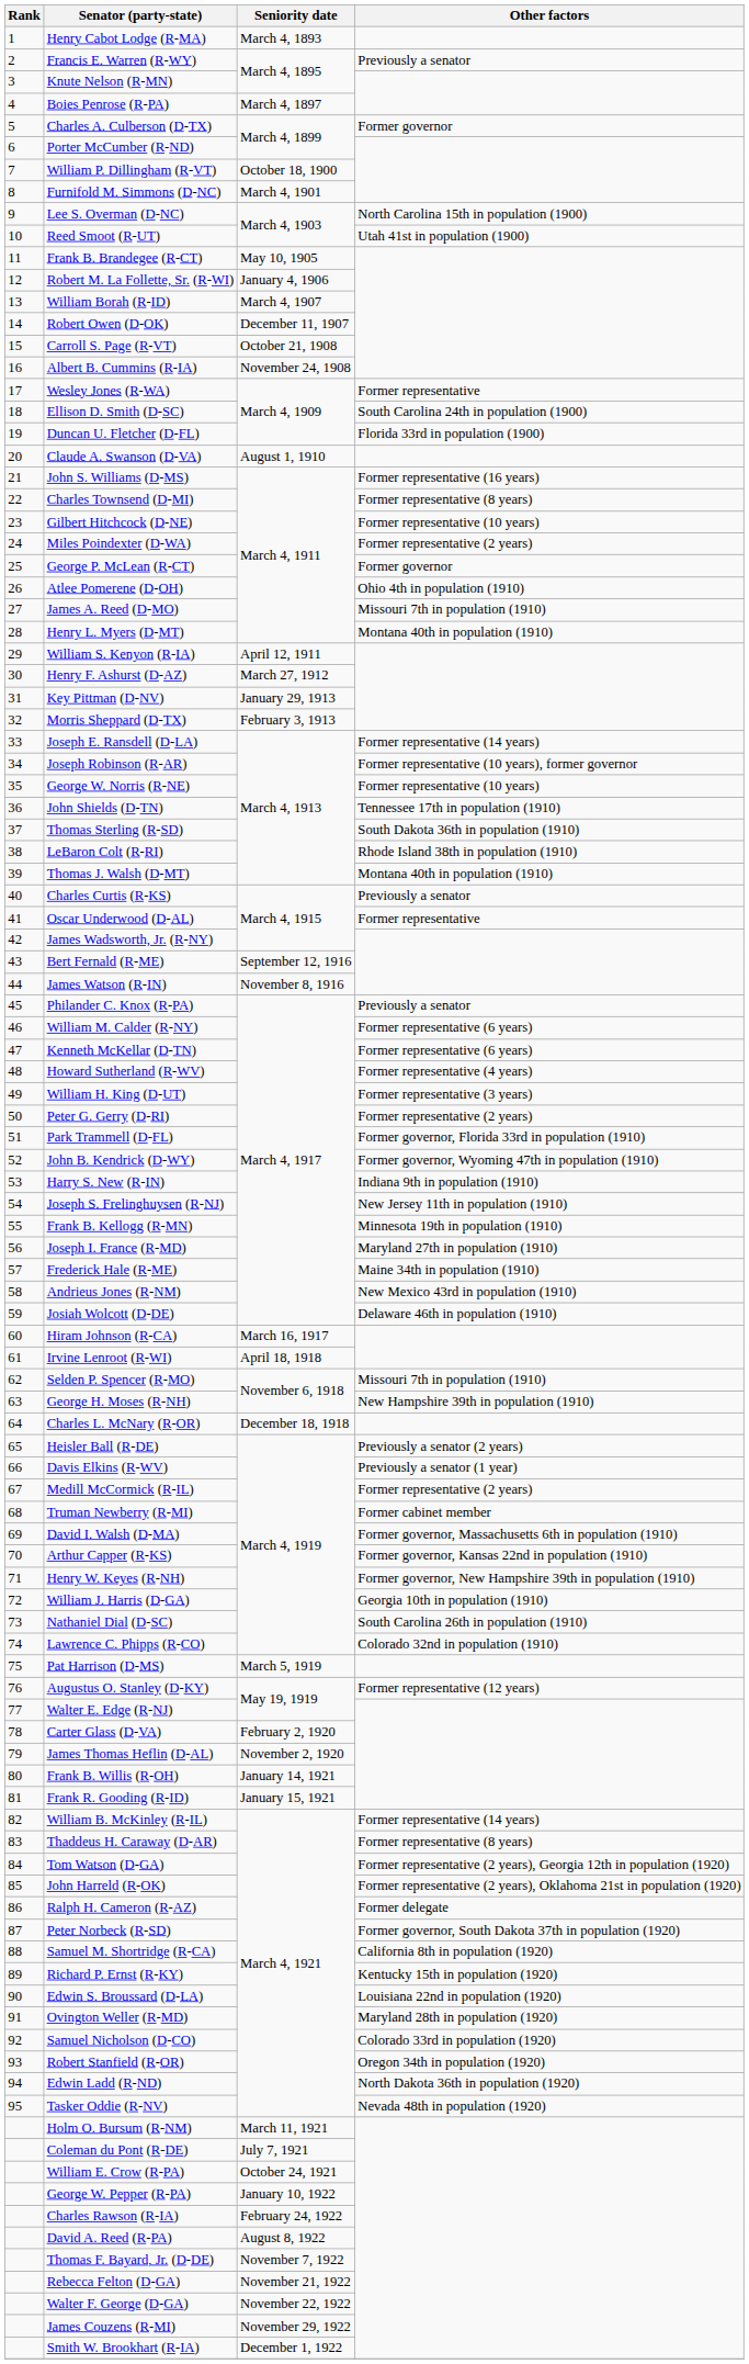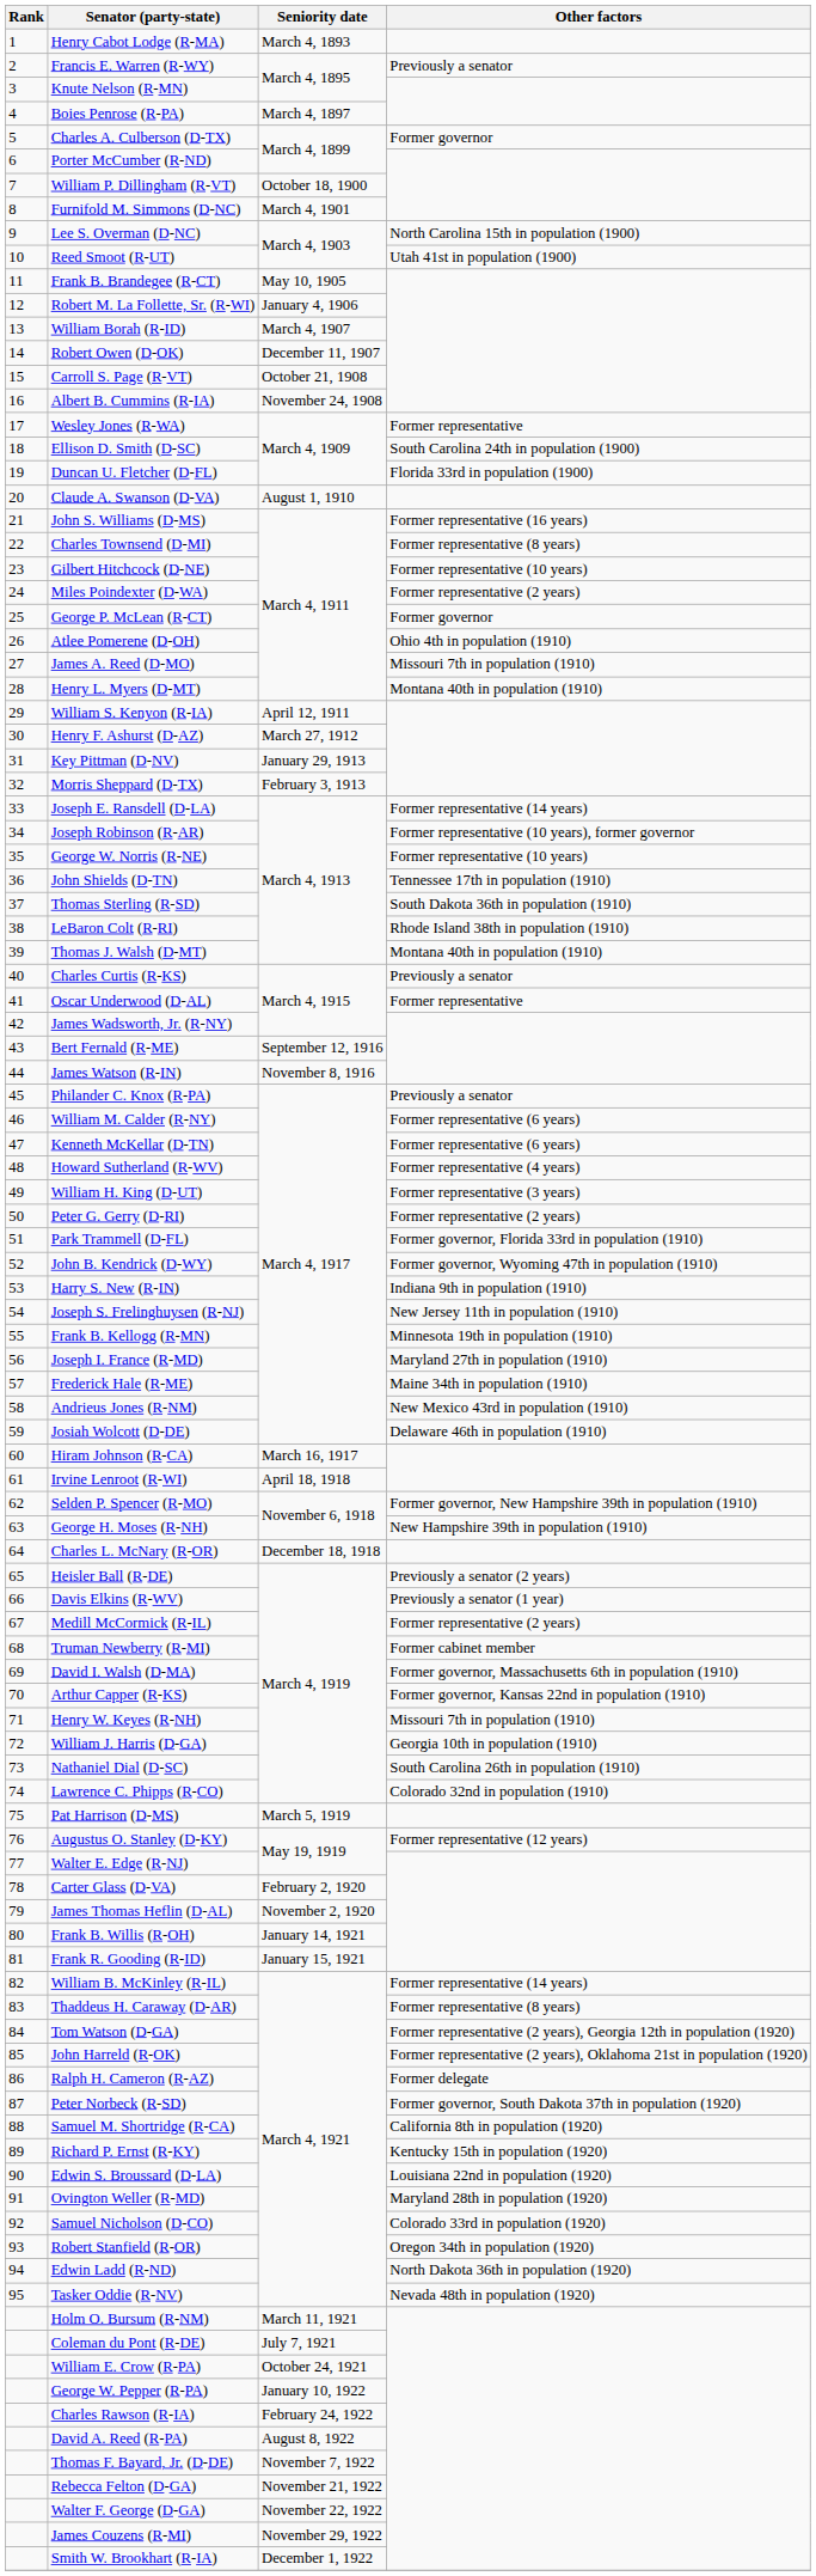 <table class=wikitable>
 <tr valign=bottom>
 <th>Rank</th>
 <th>Senator (party-state)</th>
 <th>Seniority date</th>
 <th>Other factors</th>
 </tr>
 <tr>
 <td>1</td>
 <td><a href='#'>Henry Cabot Lodge</a> (<a href='#'>R</a>-<a href='#'>MA</a>)</td>
 <td>March 4, 1893</td>
 <td></td>
 </tr>
 <tr>
 <td>2</td>
 <td><a href='#'>Francis E. Warren</a> (<a href='#'>R</a>-<a href='#'>WY</a>)</td>
 <td rowspan=2>March 4, 1895</td>
 <td>Previously a senator</td>
 </tr>
 <tr>
 <td>3</td>
 <td><a href='#'>Knute Nelson</a> (<a href='#'>R</a>-<a href='#'>MN</a>)</td>
 <td rowspan=2></td>
 </tr>
 <tr>
 <td>4</td>
 <td><a href='#'>Boies Penrose</a> (<a href='#'>R</a>-<a href='#'>PA</a>)</td>
 <td>March 4, 1897</td>
 </tr>
 <tr>
 <td>5</td>
 <td><a href='#'>Charles A. Culberson</a> (<a href='#'>D</a>-<a href='#'>TX</a>)</td>
 <td rowspan=2>March 4, 1899</td>
 <td>Former governor</td>
 </tr>
 <tr>
 <td>6</td>
 <td><a href='#'>Porter McCumber</a> (<a href='#'>R</a>-<a href='#'>ND</a>)</td>
 <td rowspan=3></td>
 </tr>
 <tr>
 <td>7</td>
 <td><a href='#'>William P. Dillingham</a> (<a href='#'>R</a>-<a href='#'>VT</a>)</td>
 <td>October 18, 1900</td>
 </tr>
 <tr>
 <td>8</td>
 <td><a href='#'>Furnifold M. Simmons</a> (<a href='#'>D</a>-<a href='#'>NC</a>)</td>
 <td>March 4, 1901</td>
 </tr>
 <tr>
 <td>9</td>
 <td><a href='#'>Lee S. Overman</a> (<a href='#'>D</a>-<a href='#'>NC</a>)</td>
 <td rowspan=2>March 4, 1903</td>
 <td>North Carolina 15th in population (1900)</td>
 </tr>
 <tr>
 <td>10</td>
 <td><a href='#'>Reed Smoot</a> (<a href='#'>R</a>-<a href='#'>UT</a>)</td>
 <td>Utah 41st in population (1900)</td>
 </tr>
 <tr>
 <td>11</td>
 <td><a href='#'>Frank B. Brandegee</a> (<a href='#'>R</a>-<a href='#'>CT</a>)</td>
 <td>May 10, 1905</td>
 <td rowspan=6></td>
 </tr>
 <tr>
 <td>12</td>
 <td><a href='#'>Robert M. La Follette, Sr.</a> (<a href='#'>R</a>-<a href='#'>WI</a>)</td>
 <td>January 4, 1906</td>
 </tr>
 <tr>
 <td>13</td>
 <td><a href='#'>William Borah</a> (<a href='#'>R</a>-<a href='#'>ID</a>)</td>
 <td>March 4, 1907</td>
 </tr>
 <tr>
 <td>14</td>
 <td><a href='#'>Robert Owen</a> (<a href='#'>D</a>-<a href='#'>OK</a>)</td>
 <td>December 11, 1907</td>
 </tr>
 <tr>
 <td>15</td>
 <td><a href='#'>Carroll S. Page</a> (<a href='#'>R</a>-<a href='#'>VT</a>)</td>
 <td>October 21, 1908</td>
 </tr>
 <tr>
 <td>16</td>
 <td><a href='#'>Albert B. Cummins</a> (<a href='#'>R</a>-<a href='#'>IA</a>)</td>
 <td>November 24, 1908</td>
 </tr>
 <tr>
 <td>17</td>
 <td><a href='#'>Wesley Jones</a> (<a href='#'>R</a>-<a href='#'>WA</a>)</td>
 <td rowspan=3>March 4, 1909</td>
 <td>Former representative</td>
 </tr>
 <tr>
 <td>18</td>
 <td><a href='#'>Ellison D. Smith</a> (<a href='#'>D</a>-<a href='#'>SC</a>)</td>
 <td>South Carolina 24th in population (1900)</td>
 </tr>
 <tr>
 <td>19</td>
 <td><a href='#'>Duncan U. Fletcher</a> (<a href='#'>D</a>-<a href='#'>FL</a>)</td>
 <td>Florida 33rd in population (1900)</td>
 </tr>
 <tr>
 <td>20</td>
 <td><a href='#'>Claude A. Swanson</a> (<a href='#'>D</a>-<a href='#'>VA</a>)</td>
 <td>August 1, 1910</td>
 <td></td>
 </tr>
 <tr>
 <td>21</td>
 <td><a href='#'>John S. Williams</a> (<a href='#'>D</a>-<a href='#'>MS</a>)</td>
 <td rowspan=8>March 4, 1911</td>
 <td>Former representative (16 years)</td>
 </tr>
 <tr>
 <td>22</td>
 <td><a href='#'>Charles Townsend</a> (<a href='#'>D</a>-<a href='#'>MI</a>)</td>
 <td>Former representative (8 years)</td>
 </tr>
 <tr>
 <td>23</td>
 <td><a href='#'>Gilbert Hitchcock</a> (<a href='#'>D</a>-<a href='#'>NE</a>)</td>
 <td>Former representative (10 years)</td>
 </tr>
 <tr>
 <td>24</td>
 <td><a href='#'>Miles Poindexter</a> (<a href='#'>D</a>-<a href='#'>WA</a>)</td>
 <td>Former representative (2 years)</td>
 </tr>
 <tr>
 <td>25</td>
 <td><a href='#'>George P. McLean</a> (<a href='#'>R</a>-<a href='#'>CT</a>)</td>
 <td>Former governor</td>
 </tr>
 <tr>
 <td>26</td>
 <td><a href='#'>Atlee Pomerene</a> (<a href='#'>D</a>-<a href='#'>OH</a>)</td>
 <td>Ohio 4th in population (1910)</td>
 </tr>
 <tr>
 <td>27</td>
 <td><a href='#'>James A. Reed</a> (<a href='#'>D</a>-<a href='#'>MO</a>)</td>
 <td>Missouri 7th in population (1910)</td>
 </tr>
 <tr>
 <td>28</td>
 <td><a href='#'>Henry L. Myers</a> (<a href='#'>D</a>-<a href='#'>MT</a>)</td>
 <td>Montana 40th in population (1910)</td>
 </tr>
 <tr>
 <td>29</td>
 <td><a href='#'>William S. Kenyon</a> (<a href='#'>R</a>-<a href='#'>IA</a>)</td>
 <td>April 12, 1911</td>
 <td rowspan=4></td>
 </tr>
 <tr>
 <td>30</td>
 <td><a href='#'>Henry F. Ashurst</a> (<a href='#'>D</a>-<a href='#'>AZ</a>)</td>
 <td>March 27, 1912</td>
 </tr>
 <tr>
 <td>31</td>
 <td><a href='#'>Key Pittman</a> (<a href='#'>D</a>-<a href='#'>NV</a>)</td>
 <td>January 29, 1913</td>
 </tr>
 <tr>
 <td>32</td>
 <td><a href='#'>Morris Sheppard</a> (<a href='#'>D</a>-<a href='#'>TX</a>)</td>
 <td>February 3, 1913</td>
 </tr>
 <tr>
 <td>33</td>
 <td><a href='#'>Joseph E. Ransdell</a> (<a href='#'>D</a>-<a href='#'>LA</a>)</td>
 <td rowspan=7>March 4, 1913</td>
 <td>Former representative (14 years)</td>
 </tr>
 <tr>
 <td>34</td>
 <td><a href='#'>Joseph Robinson</a> (<a href='#'>R</a>-<a href='#'>AR</a>)</td>
 <td>Former representative (10 years), former governor</td>
 </tr>
 <tr>
 <td>35</td>
 <td><a href='#'>George W. Norris</a> (<a href='#'>R</a>-<a href='#'>NE</a>)</td>
 <td>Former representative (10 years)</td>
 </tr>
 <tr>
 <td>36</td>
 <td><a href='#'>John Shields</a> (<a href='#'>D</a>-<a href='#'>TN</a>)</td>
 <td>Tennessee 17th in population (1910)</td>
 </tr>
 <tr>
 <td>37</td>
 <td><a href='#'>Thomas Sterling</a> (<a href='#'>R</a>-<a href='#'>SD</a>)</td>
 <td>South Dakota 36th in population (1910)</td>
 </tr>
 <tr>
 <td>38</td>
 <td><a href='#'>LeBaron Colt</a> (<a href='#'>R</a>-<a href='#'>RI</a>)</td>
 <td>Rhode Island 38th in population (1910)</td>
 </tr>
 <tr>
 <td>39</td>
 <td><a href='#'>Thomas J. Walsh</a> (<a href='#'>D</a>-<a href='#'>MT</a>)</td>
 <td>Montana 40th in population (1910)</td>
 </tr>
 <tr>
 <td>40</td>
 <td><a href='#'>Charles Curtis</a> (<a href='#'>R</a>-<a href='#'>KS</a>)</td>
 <td rowspan=3>March 4, 1915</td>
 <td>Previously a senator</td>
 </tr>
 <tr>
 <td>41</td>
 <td><a href='#'>Oscar Underwood</a> (<a href='#'>D</a>-<a href='#'>AL</a>)</td>
 <td>Former representative</td>
 </tr>
 <tr>
 <td>42</td>
 <td><a href='#'>James Wadsworth, Jr.</a> (<a href='#'>R</a>-<a href='#'>NY</a>)</td>
 <td rowspan=3></td>
 </tr>
 <tr>
 <td>43</td>
 <td><a href='#'>Bert Fernald</a> (<a href='#'>R</a>-<a href='#'>ME</a>)</td>
 <td>September 12, 1916</td>
 </tr>
 <tr>
 <td>44</td>
 <td><a href='#'>James Watson</a> (<a href='#'>R</a>-<a href='#'>IN</a>)</td>
 <td>November 8, 1916</td>
 </tr>
 <tr>
 <td>45</td>
 <td><a href='#'>Philander C. Knox</a> (<a href='#'>R</a>-<a href='#'>PA</a>)</td>
 <td rowspan=15>March 4, 1917</td>
 <td>Previously a senator</td>
 </tr>
 <tr>
 <td>46</td>
 <td><a href='#'>William M. Calder</a> (<a href='#'>R</a>-<a href='#'>NY</a>)</td>
 <td>Former representative (6 years)</td>
 </tr>
 <tr>
 <td>47</td>
 <td><a href='#'>Kenneth McKellar</a> (<a href='#'>D</a>-<a href='#'>TN</a>)</td>
 <td>Former representative (6 years)</td>
 </tr>
 <tr>
 <td>48</td>
 <td><a href='#'>Howard Sutherland</a> (<a href='#'>R</a>-<a href='#'>WV</a>)</td>
 <td>Former representative (4 years)</td>
 </tr>
 <tr>
 <td>49</td>
 <td><a href='#'>William H. King</a> (<a href='#'>D</a>-<a href='#'>UT</a>)</td>
 <td>Former representative (3 years)</td>
 </tr>
 <tr>
 <td>50</td>
 <td><a href='#'>Peter G. Gerry</a> (<a href='#'>D</a>-<a href='#'>RI</a>)</td>
 <td>Former representative (2 years)</td>
 </tr>
 <tr>
 <td>51</td>
 <td><a href='#'>Park Trammell</a> (<a href='#'>D</a>-<a href='#'>FL</a>)</td>
 <td>Former governor, Florida 33rd in population (1910)</td>
 </tr>
 <tr>
 <td>52</td>
 <td><a href='#'>John B. Kendrick</a> (<a href='#'>D</a>-<a href='#'>WY</a>)</td>
 <td>Former governor, Wyoming 47th in population (1910)</td>
 </tr>
 <tr>
 <td>53</td>
 <td><a href='#'>Harry S. New</a> (<a href='#'>R</a>-<a href='#'>IN</a>)</td>
 <td>Indiana 9th in population (1910)</td>
 </tr>
 <tr>
 <td>54</td>
 <td><a href='#'>Joseph S. Frelinghuysen</a> (<a href='#'>R</a>-<a href='#'>NJ</a>)</td>
 <td>New Jersey 11th in population (1910)</td>
 </tr>
 <tr>
 <td>55</td>
 <td><a href='#'>Frank B. Kellogg</a> (<a href='#'>R</a>-<a href='#'>MN</a>)</td>
 <td>Minnesota 19th in population (1910)</td>
 </tr>
 <tr>
 <td>56</td>
 <td><a href='#'>Joseph I. France</a> (<a href='#'>R</a>-<a href='#'>MD</a>)</td>
 <td>Maryland 27th in population (1910)</td>
 </tr>
 <tr>
 <td>57</td>
 <td><a href='#'>Frederick Hale</a> (<a href='#'>R</a>-<a href='#'>ME</a>)</td>
 <td>Maine 34th in population (1910)</td>
 </tr>
 <tr>
 <td>58</td>
 <td><a href='#'>Andrieus Jones</a> (<a href='#'>R</a>-<a href='#'>NM</a>)</td>
 <td>New Mexico 43rd in population (1910)</td>
 </tr>
 <tr>
 <td>59</td>
 <td><a href='#'>Josiah Wolcott</a> (<a href='#'>D</a>-<a href='#'>DE</a>)</td>
 <td>Delaware 46th in population (1910)</td>
 </tr>
 <tr>
 <td>60</td>
 <td><a href='#'>Hiram Johnson</a> (<a href='#'>R</a>-<a href='#'>CA</a>)</td>
 <td>March 16, 1917</td>
 <td rowspan=2></td>
 </tr>
 <tr>
 <td>61</td>
 <td><a href='#'>Irvine Lenroot</a> (<a href='#'>R</a>-<a href='#'>WI</a>)</td>
 <td>April 18, 1918</td>
 </tr>
 <tr>
 <td>62</td>
 <td><a href='#'>Selden P. Spencer</a> (<a href='#'>R</a>-<a href='#'>MO</a>)</td>
 <td rowspan=2>November 6, 1918</td>
-<td>Missouri 7th in population (1910)</td>
+<td>Former governor, New Hampshire 39th in population (1910)</td>
 </tr>
 <tr>
 <td>63</td>
 <td><a href='#'>George H. Moses</a> (<a href='#'>R</a>-<a href='#'>NH</a>)</td>
 <td>New Hampshire 39th in population (1910)</td>
 </tr>
 <tr>
 <td>64</td>
 <td><a href='#'>Charles L. McNary</a> (<a href='#'>R</a>-<a href='#'>OR</a>)</td>
 <td>December 18, 1918</td>
 <td></td>
 </tr>
 <tr>
 <td>65</td>
 <td><a href='#'>Heisler Ball</a> (<a href='#'>R</a>-<a href='#'>DE</a>)</td>
 <td rowspan=10>March 4, 1919</td>
 <td>Previously a senator (2 years)</td>
 </tr>
 <tr>
 <td>66</td>
 <td><a href='#'>Davis Elkins</a> (<a href='#'>R</a>-<a href='#'>WV</a>)</td>
 <td>Previously a senator (1 year)</td>
 </tr>
 <tr>
 <td>67</td>
 <td><a href='#'>Medill McCormick</a> (<a href='#'>R</a>-<a href='#'>IL</a>)</td>
 <td>Former representative (2 years)</td>
 </tr>
 <tr>
 <td>68</td>
 <td><a href='#'>Truman Newberry</a> (<a href='#'>R</a>-<a href='#'>MI</a>)</td>
 <td>Former cabinet member</td>
 </tr>
 <tr>
 <td>69</td>
 <td><a href='#'>David I. Walsh</a> (<a href='#'>D</a>-<a href='#'>MA</a>)</td>
 <td>Former governor, Massachusetts 6th in population (1910)</td>
 </tr>
 <tr>
 <td>70</td>
 <td><a href='#'>Arthur Capper</a> (<a href='#'>R</a>-<a href='#'>KS</a>)</td>
 <td>Former governor, Kansas 22nd in population (1910)</td>
 </tr>
 <tr>
 <td>71</td>
 <td><a href='#'>Henry W. Keyes</a> (<a href='#'>R</a>-<a href='#'>NH</a>)</td>
-<td>Former governor, New Hampshire 39th in population (1910)</td>
+<td>Missouri 7th in population (1910)</td>
 </tr>
 <tr>
 <td>72</td>
 <td><a href='#'>William J. Harris</a> (<a href='#'>D</a>-<a href='#'>GA</a>)</td>
 <td>Georgia 10th in population (1910)</td>
 </tr>
 <tr>
 <td>73</td>
 <td><a href='#'>Nathaniel Dial</a> (<a href='#'>D</a>-<a href='#'>SC</a>)</td>
 <td>South Carolina 26th in population (1910)</td>
 </tr>
 <tr>
 <td>74</td>
 <td><a href='#'>Lawrence C. Phipps</a> (<a href='#'>R</a>-<a href='#'>CO</a>)</td>
 <td>Colorado 32nd in population (1910)</td>
 </tr>
 <tr>
 <td>75</td>
 <td><a href='#'>Pat Harrison</a> (<a href='#'>D</a>-<a href='#'>MS</a>)</td>
 <td>March 5, 1919</td>
 <td></td>
 </tr>
 <tr>
 <td>76</td>
 <td><a href='#'>Augustus O. Stanley</a> (<a href='#'>D</a>-<a href='#'>KY</a>)</td>
 <td rowspan=2>May 19, 1919</td>
 <td>Former representative (12 years)</td>
 </tr>
 <tr>
 <td>77</td>
 <td><a href='#'>Walter E. Edge</a> (<a href='#'>R</a>-<a href='#'>NJ</a>)</td>
 <td rowspan=5></td>
 </tr>
 <tr>
 <td>78</td>
 <td><a href='#'>Carter Glass</a> (<a href='#'>D</a>-<a href='#'>VA</a>)</td>
 <td>February 2, 1920</td>
 </tr>
 <tr>
 <td>79</td>
 <td><a href='#'>James Thomas Heflin</a> (<a href='#'>D</a>-<a href='#'>AL</a>)</td>
 <td>November 2, 1920</td>
 </tr>
 <tr>
 <td>80</td>
 <td><a href='#'>Frank B. Willis</a> (<a href='#'>R</a>-<a href='#'>OH</a>)</td>
 <td>January 14, 1921</td>
 </tr>
 <tr>
 <td>81</td>
 <td><a href='#'>Frank R. Gooding</a> (<a href='#'>R</a>-<a href='#'>ID</a>)</td>
 <td>January 15, 1921</td>
 </tr>
 <tr>
 <td>82</td>
 <td><a href='#'>William B. McKinley</a> (<a href='#'>R</a>-<a href='#'>IL</a>)</td>
 <td rowspan=14>March 4, 1921</td>
 <td>Former representative (14 years)</td>
 </tr>
 <tr>
 <td>83</td>
 <td><a href='#'>Thaddeus H. Caraway</a> (<a href='#'>D</a>-<a href='#'>AR</a>)</td>
 <td>Former representative (8 years)</td>
 </tr>
 <tr>
 <td>84</td>
 <td><a href='#'>Tom Watson</a> (<a href='#'>D</a>-<a href='#'>GA</a>)</td>
 <td>Former representative (2 years), Georgia 12th in population (1920)</td>
 </tr>
 <tr>
 <td>85</td>
 <td><a href='#'>John Harreld</a> (<a href='#'>R</a>-<a href='#'>OK</a>)</td>
 <td>Former representative (2 years), Oklahoma 21st in population (1920)</td>
 </tr>
 <tr>
 <td>86</td>
 <td><a href='#'>Ralph H. Cameron</a> (<a href='#'>R</a>-<a href='#'>AZ</a>)</td>
 <td>Former delegate</td>
 </tr>
 <tr>
 <td>87</td>
 <td><a href='#'>Peter Norbeck</a> (<a href='#'>R</a>-<a href='#'>SD</a>)</td>
 <td>Former governor, South Dakota 37th in population (1920)</td>
 </tr>
 <tr>
 <td>88</td>
 <td><a href='#'>Samuel M. Shortridge</a> (<a href='#'>R</a>-<a href='#'>CA</a>)</td>
 <td>California 8th in population (1920)</td>
 </tr>
 <tr>
 <td>89</td>
 <td><a href='#'>Richard P. Ernst</a> (<a href='#'>R</a>-<a href='#'>KY</a>)</td>
 <td>Kentucky 15th in population (1920)</td>
 </tr>
 <tr>
 <td>90</td>
 <td><a href='#'>Edwin S. Broussard</a> (<a href='#'>D</a>-<a href='#'>LA</a>)</td>
 <td>Louisiana 22nd in population (1920)</td>
 </tr>
 <tr>
 <td>91</td>
 <td><a href='#'>Ovington Weller</a> (<a href='#'>R</a>-<a href='#'>MD</a>)</td>
 <td>Maryland 28th in population (1920)</td>
 </tr>
 <tr>
 <td>92</td>
 <td><a href='#'>Samuel Nicholson</a> (<a href='#'>D</a>-<a href='#'>CO</a>)</td>
 <td>Colorado 33rd in population (1920)</td>
 </tr>
 <tr>
 <td>93</td>
 <td><a href='#'>Robert Stanfield</a> (<a href='#'>R</a>-<a href='#'>OR</a>)</td>
 <td>Oregon 34th in population (1920)</td>
 </tr>
 <tr>
 <td>94</td>
 <td><a href='#'>Edwin Ladd</a> (<a href='#'>R</a>-<a href='#'>ND</a>)</td>
 <td>North Dakota 36th in population (1920)</td>
 </tr>
 <tr>
 <td>95</td>
 <td><a href='#'>Tasker Oddie</a> (<a href='#'>R</a>-<a href='#'>NV</a>)</td>
 <td>Nevada 48th in population (1920)</td>
 </tr>
 <tr>
 <td></td>
 <td><a href='#'>Holm O. Bursum</a> (<a href='#'>R</a>-<a href='#'>NM</a>)</td>
 <td>March 11, 1921</td>
 <td rowspan=11></td>
 </tr>
 <tr>
 <td></td>
 <td><a href='#'>Coleman du Pont</a> (<a href='#'>R</a>-<a href='#'>DE</a>)</td>
 <td>July 7, 1921</td>
 </tr>
 <tr>
 <td></td>
 <td><a href='#'>William E. Crow</a> (<a href='#'>R</a>-<a href='#'>PA</a>)</td>
 <td>October 24, 1921</td>
 </tr>
 <tr>
 <td></td>
 <td><a href='#'>George W. Pepper</a> (<a href='#'>R</a>-<a href='#'>PA</a>)</td>
 <td>January 10, 1922</td>
 </tr>
 <tr>
 <td></td>
 <td><a href='#'>Charles Rawson</a> (<a href='#'>R</a>-<a href='#'>IA</a>)</td>
 <td>February 24, 1922</td>
 </tr>
 <tr>
 <td></td>
 <td><a href='#'>David A. Reed</a> (<a href='#'>R</a>-<a href='#'>PA</a>)</td>
 <td>August 8, 1922</td>
 </tr>
 <tr>
 <td></td>
 <td><a href='#'>Thomas F. Bayard, Jr.</a> (<a href='#'>D</a>-<a href='#'>DE</a>)</td>
 <td>November 7, 1922</td>
 </tr>
 <tr>
 <td></td>
 <td><a href='#'>Rebecca Felton</a> (<a href='#'>D</a>-<a href='#'>GA</a>)</td>
 <td>November 21, 1922</td>
 </tr>
 <tr>
 <td></td>
 <td><a href='#'>Walter F. George</a> (<a href='#'>D</a>-<a href='#'>GA</a>)</td>
 <td>November 22, 1922</td>
 </tr>
 <tr>
 <td></td>
 <td><a href='#'>James Couzens</a> (<a href='#'>R</a>-<a href='#'>MI</a>)</td>
 <td>November 29, 1922</td>
 </tr>
 <tr>
 <td></td>
 <td><a href='#'>Smith W. Brookhart</a> (<a href='#'>R</a>-<a href='#'>IA</a>)</td>
 <td>December 1, 1922</td>
 </tr>
 <tr>
 </tr>
 </table>
